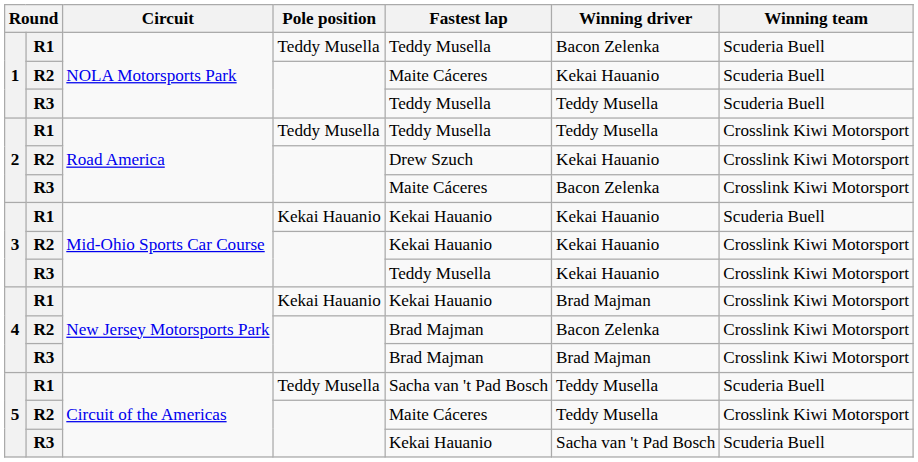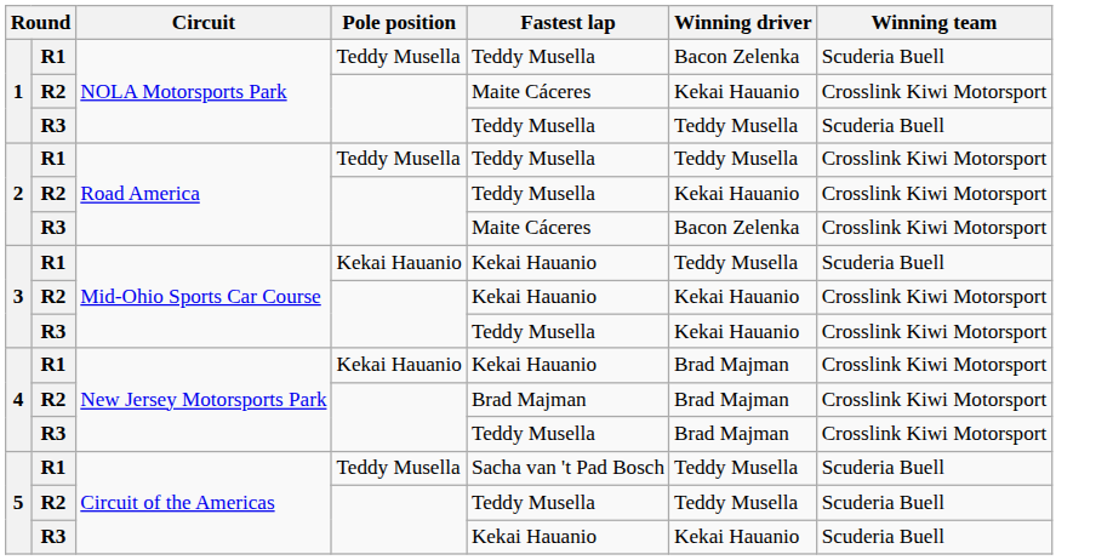 <table class="wikitable" style="font-size:85%;">
 <tr>
 <th colspan=2>Round</th>
 <th>Circuit</th>
 <th>Pole position</th>
 <th>Fastest lap</th>
 <th>Winning driver</th>
 <th>Winning team</th>
 </tr>
 <tr>
 <th rowspan=3>1</th>
 <th>R1</th>
 <td rowspan=3><a href='#'>NOLA Motorsports Park</a></td>
 <td> Teddy Musella</td>
 <td> Teddy Musella</td>
 <td> Bacon Zelenka</td>
 <td> Scuderia Buell</td>
 </tr>
 <tr>
 <th>R2</th>
 <td rowspan=2></td>
 <td> Maite Cáceres</td>
 <td> Kekai Hauanio</td>
-<td> Scuderia Buell</td>
+<td> Crosslink Kiwi Motorsport</td>
 </tr>
 <tr>
 <th>R3</th>
 <td> Teddy Musella</td>
 <td> Teddy Musella</td>
 <td> Scuderia Buell</td>
 </tr>
 <tr>
 <th rowspan=3>2</th>
 <th>R1</th>
 <td rowspan=3><a href='#'>Road America</a></td>
 <td> Teddy Musella</td>
 <td> Teddy Musella</td>
 <td> Teddy Musella</td>
 <td> Crosslink Kiwi Motorsport</td>
 </tr>
 <tr>
 <th>R2</th>
 <td rowspan=2></td>
-<td> Drew Szuch</td>
+<td> Teddy Musella</td>
 <td> Kekai Hauanio</td>
 <td> Crosslink Kiwi Motorsport</td>
 </tr>
 <tr>
 <th>R3</th>
 <td> Maite Cáceres</td>
 <td> Bacon Zelenka</td>
 <td> Crosslink Kiwi Motorsport</td>
 </tr>
 <tr>
 <th rowspan=3>3</th>
 <th>R1</th>
 <td rowspan=3><a href='#'>Mid-Ohio Sports Car Course</a></td>
 <td nowrap> Kekai Hauanio</td>
 <td> Kekai Hauanio</td>
-<td> Kekai Hauanio</td>
+<td> Teddy Musella</td>
 <td> Scuderia Buell</td>
 </tr>
 <tr>
 <th>R2</th>
 <td rowspan=2></td>
 <td> Kekai Hauanio</td>
 <td> Kekai Hauanio</td>
 <td nowrap> Crosslink Kiwi Motorsport</td>
 </tr>
 <tr>
 <th>R3</th>
 <td> Teddy Musella</td>
 <td> Kekai Hauanio</td>
 <td> Crosslink Kiwi Motorsport</td>
 </tr>
 <tr>
 <th rowspan=3>4</th>
 <th>R1</th>
 <td rowspan=3 nowrap><a href='#'>New Jersey Motorsports Park</a></td>
 <td> Kekai Hauanio</td>
 <td> Kekai Hauanio</td>
 <td> Brad Majman</td>
 <td> Crosslink Kiwi Motorsport</td>
 </tr>
 <tr>
 <th>R2</th>
 <td rowspan=2></td>
 <td> Brad Majman</td>
-<td> Bacon Zelenka</td>
+<td> Brad Majman</td>
 <td> Crosslink Kiwi Motorsport</td>
 </tr>
 <tr>
 <th>R3</th>
-<td> Brad Majman</td>
+<td> Teddy Musella</td>
 <td> Brad Majman</td>
 <td nowrap> Crosslink Kiwi Motorsport</td>
 </tr>
 <tr>
 <th rowspan=3>5</th>
 <th>R1</th>
 <td rowspan=3><a href='#'>Circuit of the Americas</a></td>
 <td> Teddy Musella</td>
 <td nowrap> Sacha van 't Pad Bosch</td>
 <td> Teddy Musella</td>
 <td> Scuderia Buell</td>
 </tr>
 <tr>
 <th>R2</th>
 <td rowspan=2></td>
-<td> Maite Cáceres</td>
 <td> Teddy Musella</td>
-<td> Crosslink Kiwi Motorsport</td>
+<td> Teddy Musella</td>
+<td> Scuderia Buell</td>
 </tr>
 <tr>
 <th>R3</th>
 <td> Kekai Hauanio</td>
-<td nowrap> Sacha van 't Pad Bosch</td>
+<td> Kekai Hauanio</td>
 <td> Scuderia Buell</td>
 </tr>
 </table>
